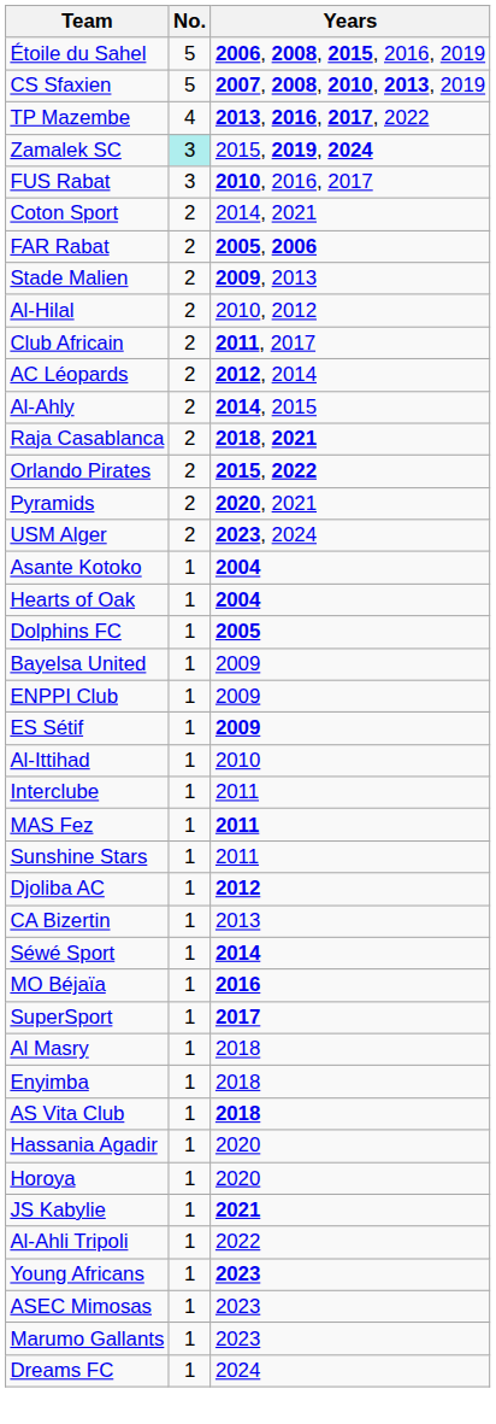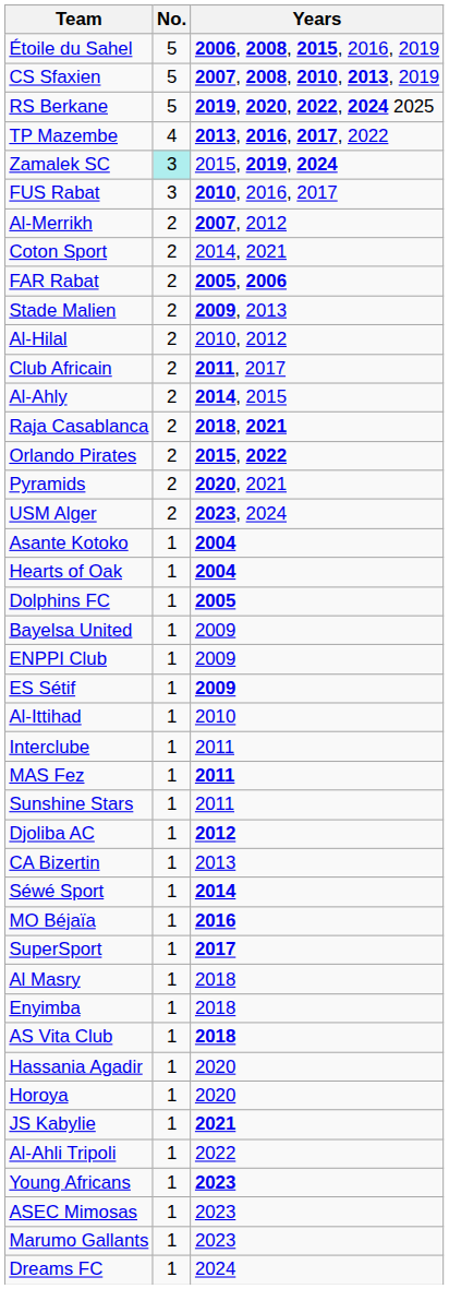 <table class="wikitable sortable">
 <tr>
 <th>Team</th>
 <th>No.</th>
 <th>Years</th>
 </tr>
 <tr>
 <td> <a href='#'>Étoile du Sahel</a></td>
 <td align=center>5</td>
 <td><strong><a href='#'>2006</a></strong>, <strong><a href='#'>2008</a></strong>, <strong><a href='#'>2015</a></strong>, <a href='#'>2016</a>, <a href='#'>2019</a></td>
 </tr>
 <tr>
 <td> <a href='#'>CS Sfaxien</a></td>
 <td align=center>5</td>
 <td><strong><a href='#'>2007</a></strong>, <strong><a href='#'>2008</a></strong>, <strong><a href='#'>2010</a></strong>, <strong><a href='#'>2013</a></strong>, <a href='#'>2019</a></td>
 </tr>
 <tr>
+<td> <a href='#'>RS Berkane</a></td>
+<td align=center>5</td>
+<td><strong><a href='#'>2019</a></strong>, <strong><a href='#'>2020</a></strong>, <strong><a href='#'>2022</a></strong>, <strong><a href='#'>2024</a></strong> 2025</td>
+</tr>
+<tr>
 <td> <a href='#'>TP Mazembe</a></td>
 <td align=center>4</td>
 <td><strong><a href='#'>2013</a></strong>, <strong><a href='#'>2016</a></strong>, <strong><a href='#'>2017</a></strong>, <a href='#'>2022</a></td>
 </tr>
 <tr>
 <td> <a href='#'>Zamalek SC</a></td>
 <td align=center style="background: paleturquoise;">3</td>
 <td><a href='#'>2015</a>, <strong><a href='#'>2019</a></strong>, <strong><a href='#'>2024</a></strong></td>
 </tr>
 <tr>
 <td> <a href='#'>FUS Rabat</a></td>
 <td align=center>3</td>
 <td><strong><a href='#'>2010</a></strong>, <a href='#'>2016</a>, <a href='#'>2017</a></td>
+</tr>
+<tr>
+<td> <a href='#'>Al-Merrikh</a></td>
+<td align="center">2</td>
+<td><strong><a href='#'>2007</a></strong>, <a href='#'>2012</a></td>
 </tr>
 <tr>
 <td> <a href='#'>Coton Sport</a></td>
 <td align=center>2</td>
 <td><a href='#'>2014</a>, <a href='#'>2021</a></td>
 </tr>
 <tr>
 <td> <a href='#'>FAR Rabat</a></td>
 <td align=center>2</td>
 <td><strong><a href='#'>2005</a></strong>, <strong><a href='#'>2006</a></strong></td>
 </tr>
 <tr>
 <td> <a href='#'>Stade Malien</a></td>
 <td align=center>2</td>
 <td><strong><a href='#'>2009</a></strong>, <a href='#'>2013</a></td>
 </tr>
 <tr>
 <td> <a href='#'>Al-Hilal</a></td>
 <td align=center>2</td>
 <td><a href='#'>2010</a>, <a href='#'>2012</a></td>
 </tr>
 <tr>
 <td> <a href='#'>Club Africain</a></td>
 <td align=center>2</td>
 <td><strong><a href='#'>2011</a></strong>, <a href='#'>2017</a></td>
-</tr>
-<tr>
-<td> <a href='#'>AC Léopards</a></td>
-<td align=center>2</td>
-<td><strong><a href='#'>2012</a></strong>, <a href='#'>2014</a></td>
 </tr>
 <tr>
 <td> <a href='#'>Al-Ahly</a></td>
 <td align=center>2</td>
 <td><strong><a href='#'>2014</a></strong>, <a href='#'>2015</a></td>
 </tr>
 <tr>
 <td> <a href='#'>Raja Casablanca</a></td>
 <td align=center>2</td>
 <td><strong><a href='#'>2018</a></strong>, <strong><a href='#'>2021</a></strong></td>
 </tr>
 <tr>
 <td> <a href='#'>Orlando Pirates</a></td>
 <td align=center>2</td>
 <td><strong><a href='#'>2015</a></strong>, <strong><a href='#'>2022</a></strong></td>
 </tr>
 <tr>
 <td> <a href='#'>Pyramids</a></td>
 <td align=center>2</td>
 <td><strong><a href='#'>2020</a></strong>, <a href='#'>2021</a></td>
 </tr>
 <tr>
 <td> <a href='#'>USM Alger</a></td>
 <td align=center>2</td>
 <td><strong><a href='#'>2023</a></strong>, <a href='#'>2024</a></td>
 </tr>
 <tr>
 <td> <a href='#'>Asante Kotoko</a></td>
 <td align=center>1</td>
 <td><strong><a href='#'>2004</a></strong></td>
 </tr>
 <tr>
 <td> <a href='#'>Hearts of Oak</a></td>
 <td align=center>1</td>
 <td><strong><a href='#'>2004</a></strong></td>
 </tr>
 <tr>
 <td> <a href='#'>Dolphins FC</a></td>
 <td align=center>1</td>
 <td><strong><a href='#'>2005</a></strong></td>
 </tr>
 <tr>
 <td> <a href='#'>Bayelsa United</a></td>
 <td align=center>1</td>
 <td><a href='#'>2009</a></td>
 </tr>
 <tr>
 <td> <a href='#'>ENPPI Club</a></td>
 <td align=center>1</td>
 <td><a href='#'>2009</a></td>
 </tr>
 <tr>
 <td> <a href='#'>ES Sétif</a></td>
 <td align=center>1</td>
 <td><strong><a href='#'>2009</a></strong></td>
 </tr>
 <tr>
 <td> <a href='#'>Al-Ittihad</a></td>
 <td align=center>1</td>
 <td><a href='#'>2010</a></td>
 </tr>
 <tr>
 <td> <a href='#'>Interclube</a></td>
 <td align=center>1</td>
 <td><a href='#'>2011</a></td>
 </tr>
 <tr>
 <td> <a href='#'>MAS Fez</a></td>
 <td align=center>1</td>
 <td><strong><a href='#'>2011</a></strong></td>
 </tr>
 <tr>
 <td> <a href='#'>Sunshine Stars</a></td>
 <td align=center>1</td>
 <td><a href='#'>2011</a></td>
 </tr>
 <tr>
 <td> <a href='#'>Djoliba AC</a></td>
 <td align=center>1</td>
 <td><strong><a href='#'>2012</a></strong></td>
 </tr>
 <tr>
 <td> <a href='#'>CA Bizertin</a></td>
 <td align=center>1</td>
 <td><a href='#'>2013</a></td>
 </tr>
 <tr>
 <td> <a href='#'>Séwé Sport</a></td>
 <td align=center>1</td>
 <td><strong><a href='#'>2014</a></strong></td>
 </tr>
 <tr>
 <td> <a href='#'>MO Béjaïa</a></td>
 <td align=center>1</td>
 <td><strong><a href='#'>2016</a></strong></td>
 </tr>
 <tr>
 <td> <a href='#'>SuperSport</a></td>
 <td align=center>1</td>
 <td><strong><a href='#'>2017</a></strong></td>
 </tr>
 <tr>
 <td> <a href='#'>Al Masry</a></td>
 <td align=center>1</td>
 <td><a href='#'>2018</a></td>
 </tr>
 <tr>
 <td> <a href='#'>Enyimba</a></td>
 <td align=center>1</td>
 <td><a href='#'>2018</a></td>
 </tr>
 <tr>
 <td> <a href='#'>AS Vita Club</a></td>
 <td align=center>1</td>
 <td><strong><a href='#'>2018</a></strong></td>
 </tr>
 <tr>
 <td> <a href='#'>Hassania Agadir</a></td>
 <td align=center>1</td>
 <td><a href='#'>2020</a></td>
 </tr>
 <tr>
 <td> <a href='#'>Horoya</a></td>
 <td align=center>1</td>
 <td><a href='#'>2020</a></td>
 </tr>
 <tr>
 <td> <a href='#'>JS Kabylie</a></td>
 <td align=center>1</td>
 <td><strong><a href='#'>2021</a></strong></td>
 </tr>
 <tr>
 <td> <a href='#'>Al-Ahli Tripoli</a></td>
 <td align=center>1</td>
 <td><a href='#'>2022</a></td>
 </tr>
 <tr>
 <td> <a href='#'>Young Africans</a></td>
 <td align=center>1</td>
 <td><strong><a href='#'>2023</a></strong></td>
 </tr>
 <tr>
 <td> <a href='#'>ASEC Mimosas</a></td>
 <td align=center>1</td>
 <td><a href='#'>2023</a></td>
 </tr>
 <tr>
 <td> <a href='#'>Marumo Gallants</a></td>
 <td align=center>1</td>
 <td><a href='#'>2023</a></td>
 </tr>
 <tr>
 <td> <a href='#'>Dreams FC</a></td>
 <td align=center>1</td>
 <td><a href='#'>2024</a></td>
 </tr>
 </table>
